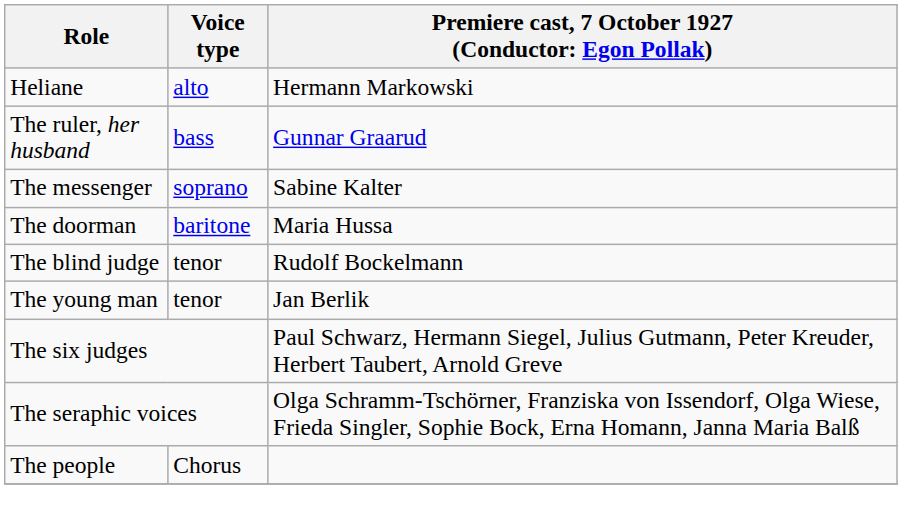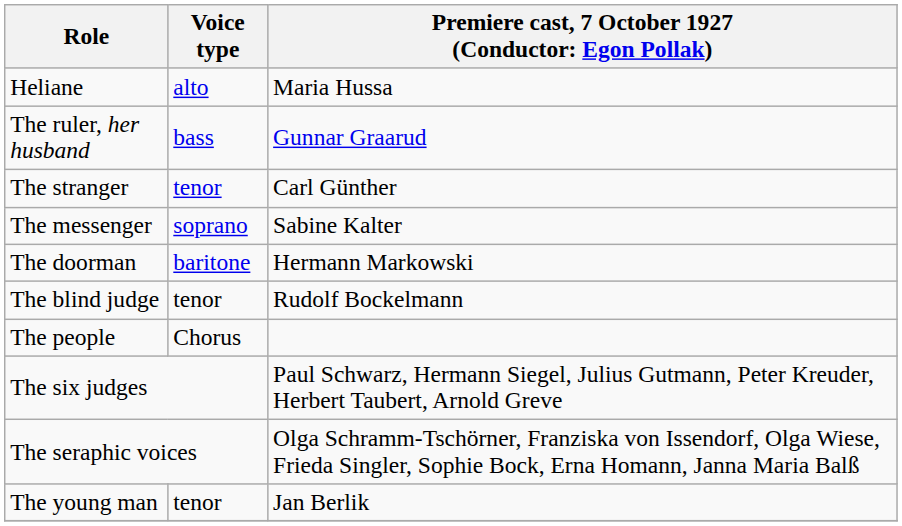 <table class="wikitable">
 <tr>
 <th>Role</th>
 <th>Voice type</th>
 <th>Premiere cast, 7 October 1927<br>(Conductor: <a href='#'>Egon Pollak</a>)</th>
 </tr>
 <tr>
 <td>Heliane</td>
 <td><a href='#'>alto</a></td>
-<td>Hermann Markowski</td>
+<td>Maria Hussa</td>
 </tr>
 <tr>
 <td>The ruler, <em>her husband</em></td>
 <td><a href='#'>bass</a></td>
 <td><a href='#'>Gunnar Graarud</a></td>
+</tr>
+<tr>
+<td>The stranger</td>
+<td><a href='#'>tenor</a></td>
+<td>Carl Günther</td>
 </tr>
 <tr>
 <td>The messenger</td>
 <td><a href='#'>soprano</a></td>
 <td>Sabine Kalter</td>
 </tr>
 <tr>
 <td>The doorman</td>
 <td><a href='#'>baritone</a></td>
-<td>Maria Hussa</td>
+<td>Hermann Markowski</td>
 </tr>
 <tr>
 <td>The blind judge</td>
 <td>tenor</td>
 <td>Rudolf Bockelmann</td>
 </tr>
 <tr>
-<td>The young man</td>
-<td>tenor</td>
-<td>Jan Berlik</td>
+<td>The people</td>
+<td>Chorus</td>
+<td></td>
 </tr>
 <tr>
 <td colspan="2">The six judges</td>
 <td>Paul Schwarz, Hermann Siegel, Julius Gutmann, Peter Kreuder, Herbert Taubert, Arnold Greve</td>
 </tr>
 <tr>
 <td colspan="2">The seraphic voices</td>
 <td>Olga Schramm-Tschörner, Franziska von Issendorf, Olga Wiese, Frieda Singler, Sophie Bock, Erna Homann, Janna Maria Balß</td>
 </tr>
 <tr>
-<td>The people</td>
-<td>Chorus</td>
-<td></td>
+<td>The young man</td>
+<td>tenor</td>
+<td>Jan Berlik</td>
 </tr>
 <tr>
 </tr>
 </table>
